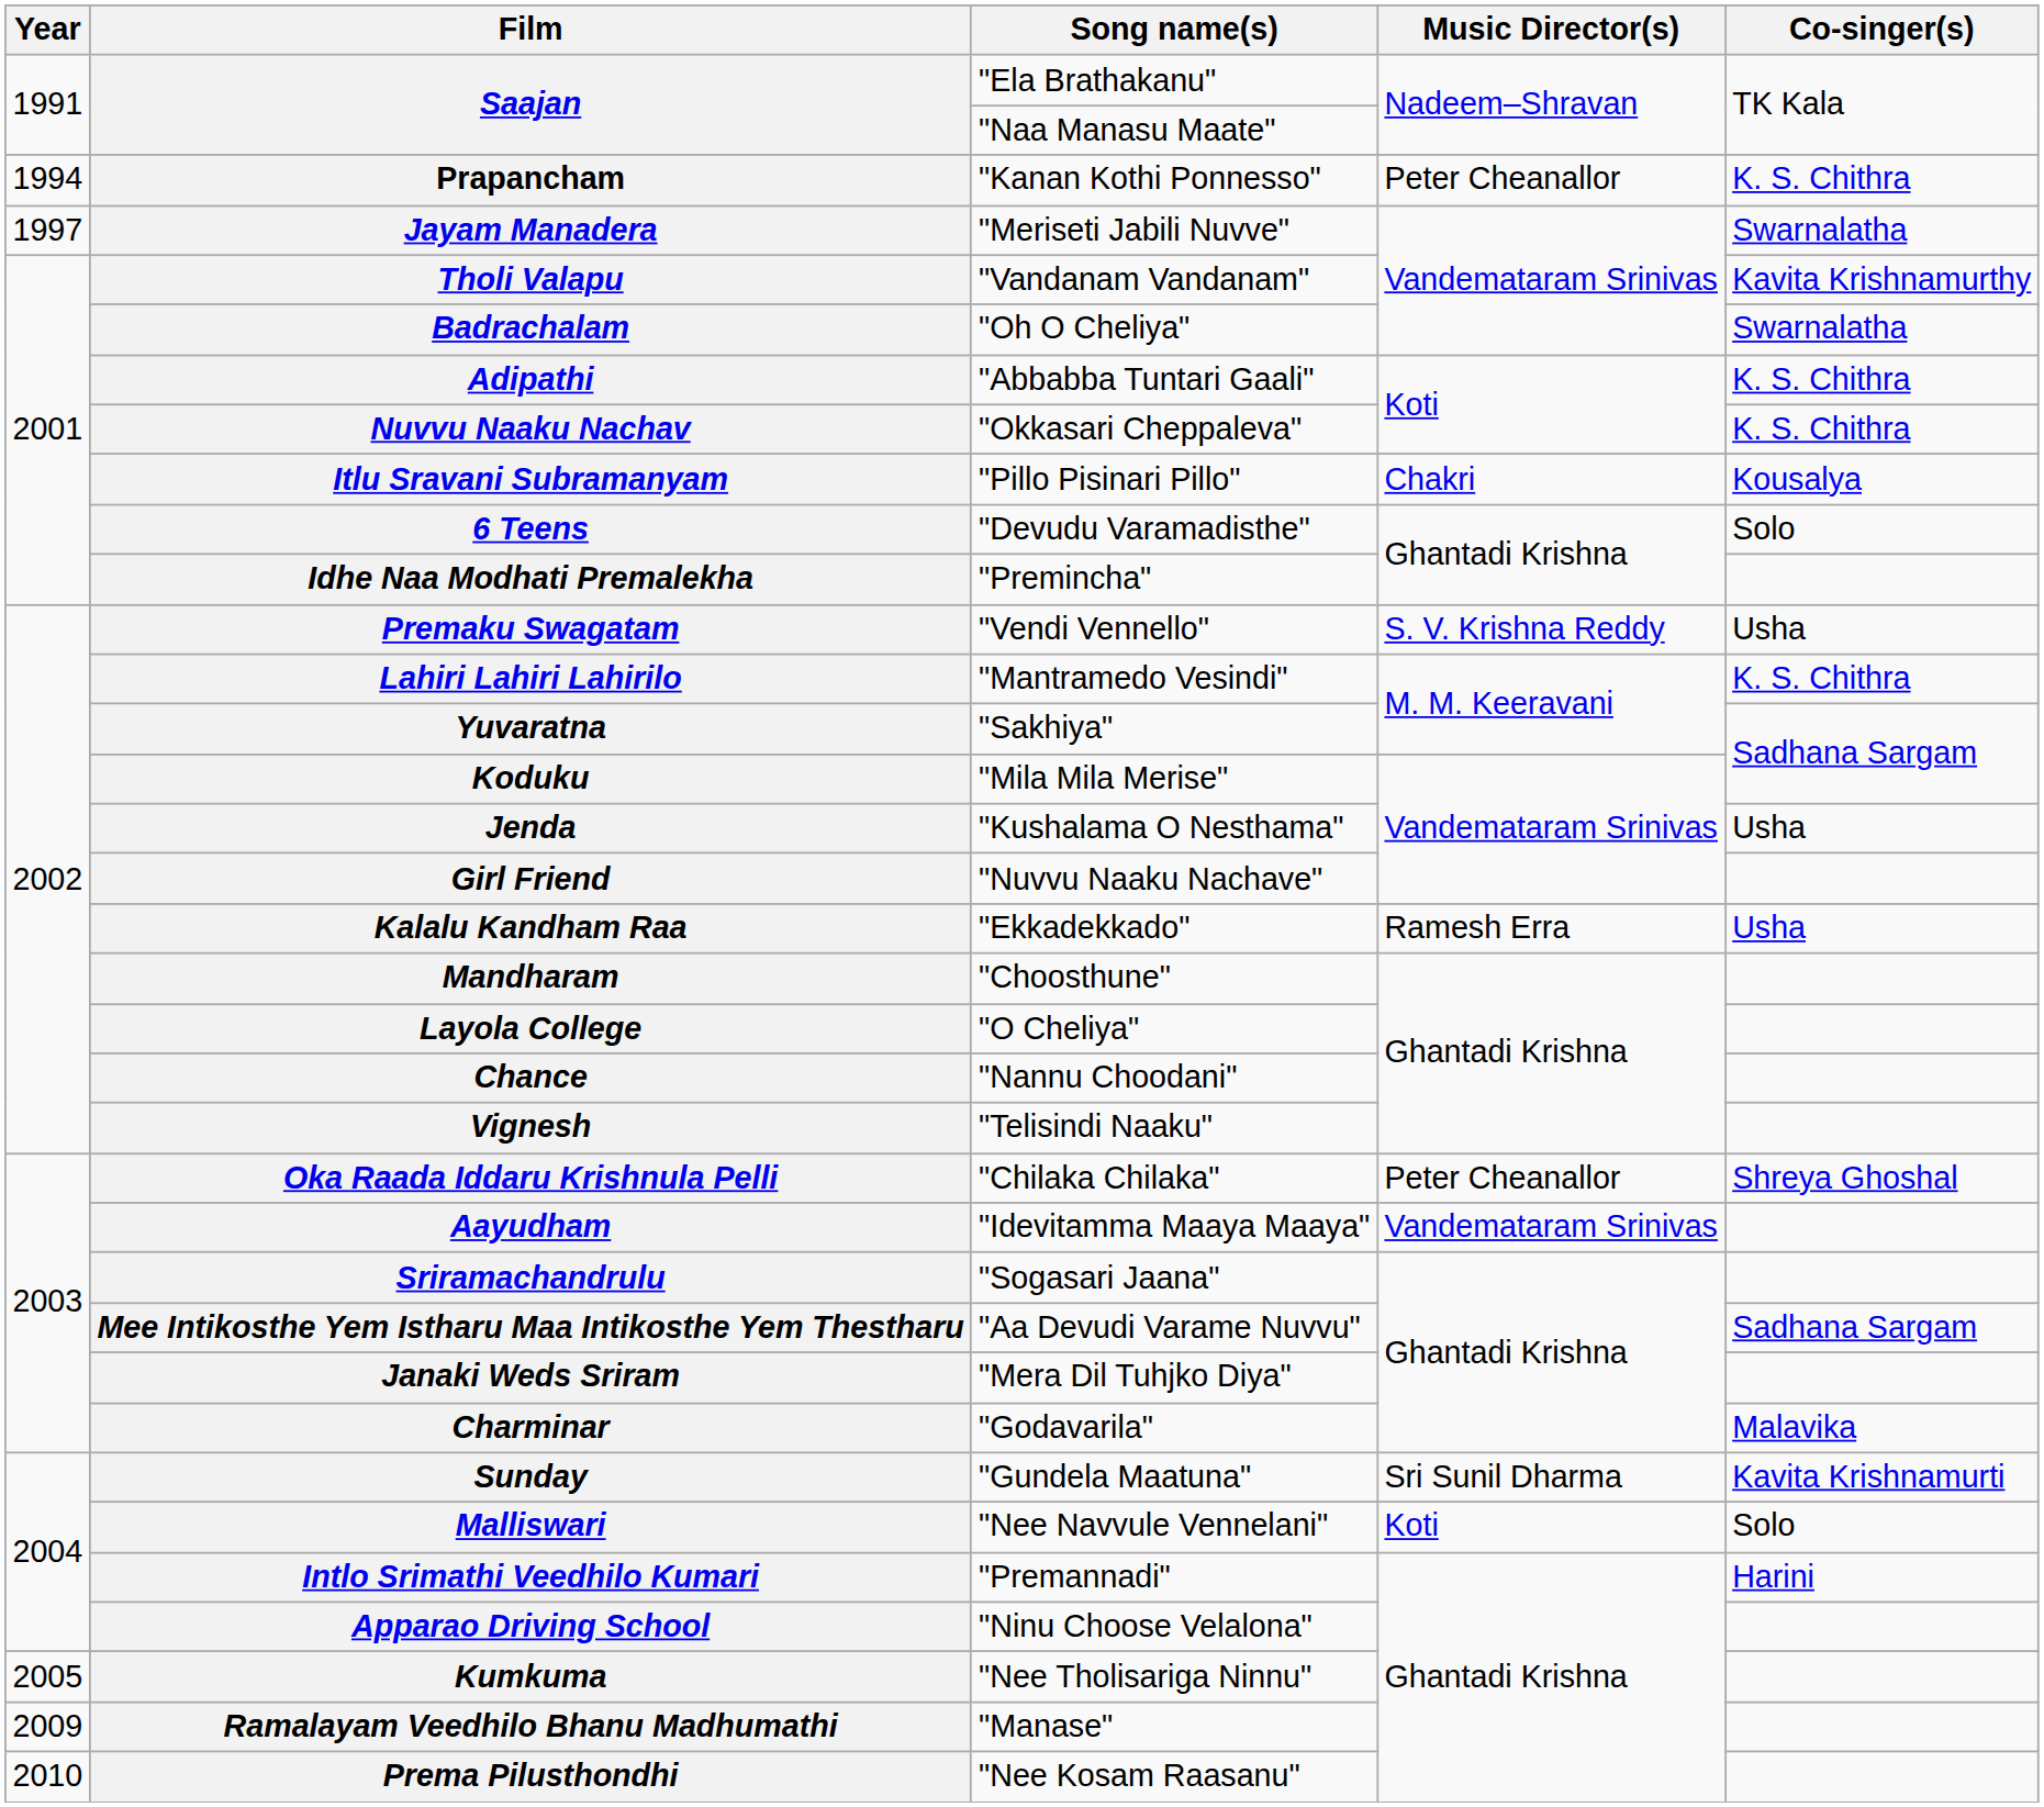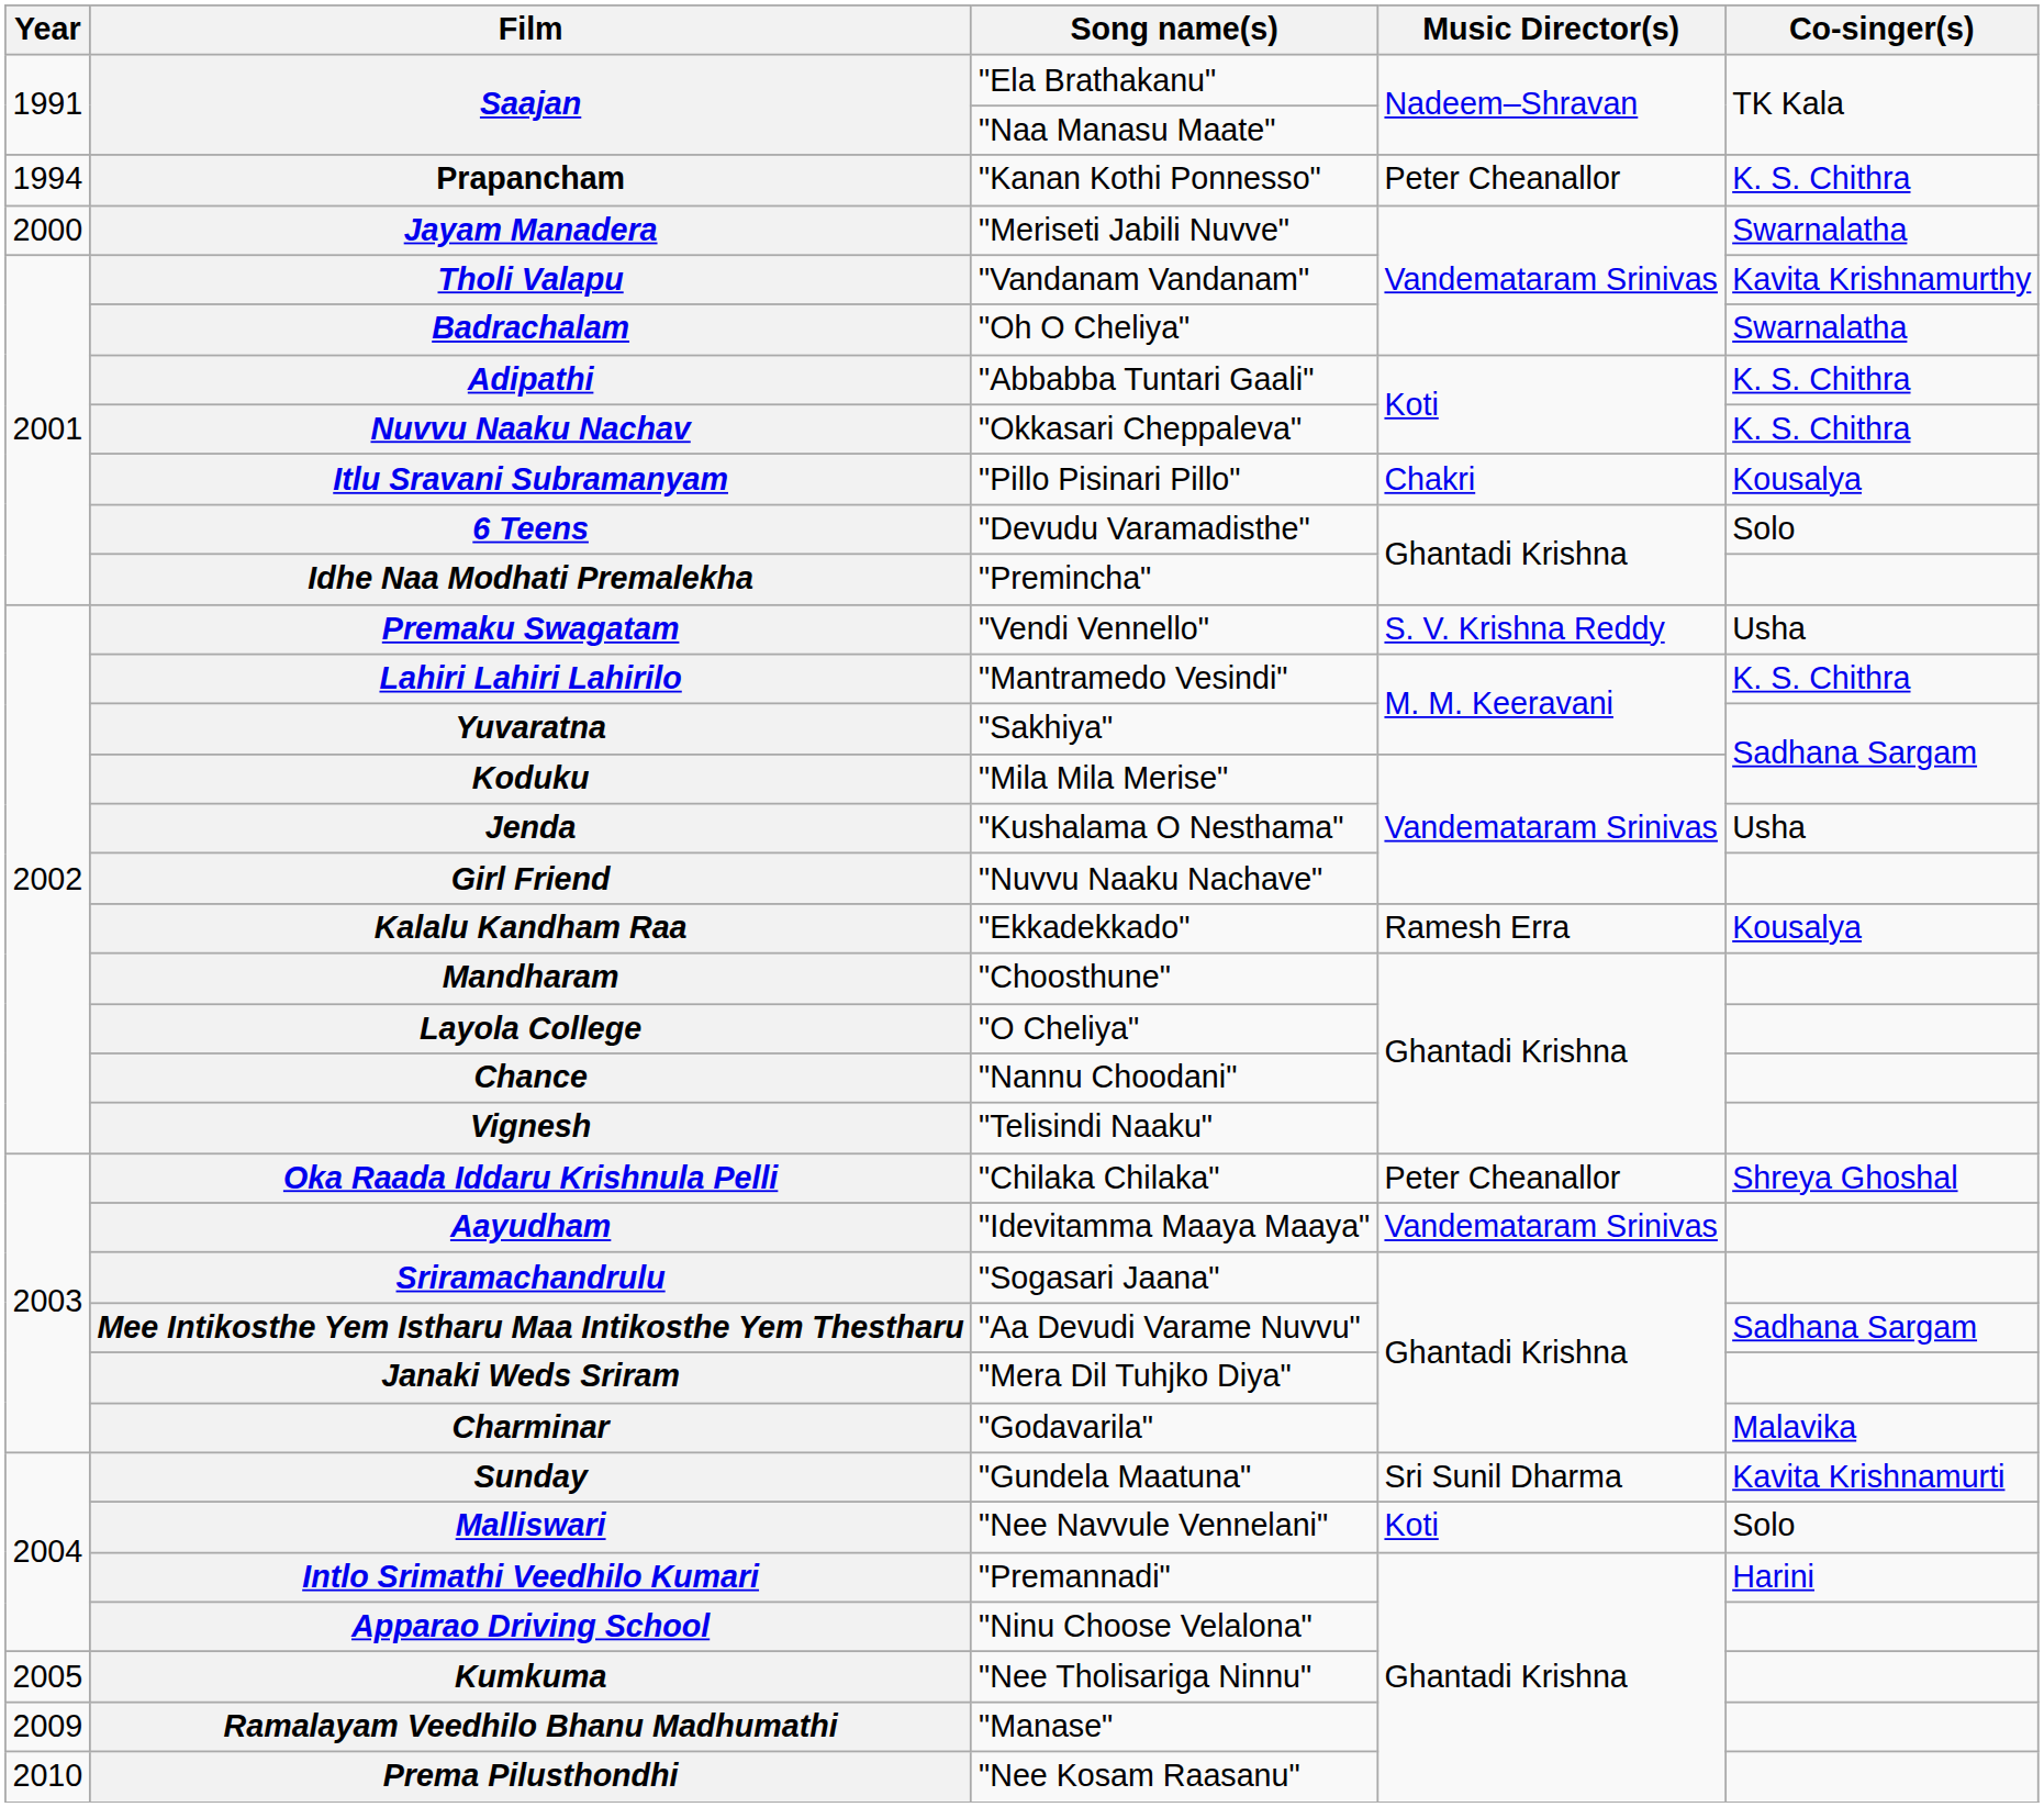 <table class="wikitable sortable">
 <tr>
 <th>Year</th>
 <th>Film</th>
 <th>Song name(s)</th>
 <th>Music Director(s)</th>
 <th>Co-singer(s)</th>
 </tr>
 <tr>
 <td rowspan="2">1991</td>
 <th rowspan="2"><strong><em><a href='#'>Saajan</a></em></strong></th>
 <td>"Ela Brathakanu"</td>
 <td rowspan="2"><a href='#'>Nadeem–Shravan</a></td>
 <td rowspan="2">TK Kala</td>
 </tr>
 <tr>
 <td>"Naa Manasu Maate"</td>
 </tr>
 <tr>
 <td>1994</td>
 <th><strong>Prapancham</strong></th>
 <td>"Kanan Kothi Ponnesso"</td>
 <td>Peter Cheanallor</td>
 <td><a href='#'>K. S. Chithra</a></td>
 </tr>
 <tr>
-<td>1997</td>
+<td>2000</td>
 <th><strong><em><a href='#'>Jayam Manadera</a></em></strong></th>
 <td>"Meriseti Jabili Nuvve"</td>
 <td rowspan="3"><a href='#'>Vandemataram Srinivas</a></td>
 <td><a href='#'>Swarnalatha</a></td>
 </tr>
 <tr>
 <td rowspan="7">2001</td>
 <th><strong><em><a href='#'>Tholi Valapu</a></em></strong></th>
 <td>"Vandanam Vandanam"</td>
 <td><a href='#'>Kavita Krishnamurthy</a></td>
 </tr>
 <tr>
 <th><strong><a href='#'><em>Badrachalam</em></a></strong></th>
 <td>"Oh O Cheliya"</td>
 <td><a href='#'>Swarnalatha</a></td>
 </tr>
 <tr>
 <th><strong><a href='#'><em>Adipathi</em></a></strong></th>
 <td>"Abbabba Tuntari Gaali"</td>
 <td rowspan="2"><a href='#'>Koti</a></td>
 <td><a href='#'>K. S. Chithra</a></td>
 </tr>
 <tr>
 <th><strong><em><a href='#'>Nuvvu Naaku Nachav</a></em></strong></th>
 <td>"Okkasari Cheppaleva"</td>
 <td><a href='#'>K. S. Chithra</a></td>
 </tr>
 <tr>
 <th><em><a href='#'>Itlu Sravani Subramanyam</a></em></th>
 <td>"Pillo Pisinari Pillo"</td>
 <td><a href='#'>Chakri</a></td>
 <td><a href='#'>Kousalya</a></td>
 </tr>
 <tr>
 <th><strong><em><a href='#'>6 Teens</a></em></strong></th>
 <td>"Devudu Varamadisthe"</td>
 <td rowspan="2">Ghantadi Krishna</td>
 <td>Solo</td>
 </tr>
 <tr>
 <th><em>Idhe Naa Modhati Premalekha</em></th>
 <td>"Premincha"</td>
 <td></td>
 </tr>
 <tr>
 <td rowspan="11">2002</td>
 <th><em><a href='#'>Premaku Swagatam</a></em></th>
 <td>"Vendi Vennello"</td>
 <td><a href='#'>S. V. Krishna Reddy</a></td>
 <td>Usha</td>
 </tr>
 <tr>
 <th><strong><em><a href='#'>Lahiri Lahiri Lahirilo</a></em></strong></th>
 <td>"Mantramedo Vesindi"</td>
 <td rowspan="2"><a href='#'>M. M. Keeravani</a></td>
 <td><a href='#'>K. S. Chithra</a></td>
 </tr>
 <tr>
 <th><em>Yuvaratna</em></th>
 <td>"Sakhiya"</td>
 <td rowspan="2"><a href='#'>Sadhana Sargam</a></td>
 </tr>
 <tr>
 <th><em>Koduku</em></th>
 <td>"Mila Mila Merise"</td>
 <td rowspan="3"><a href='#'>Vandemataram Srinivas</a></td>
 </tr>
 <tr>
 <th><em>Jenda</em></th>
 <td>"Kushalama O Nesthama"</td>
 <td>Usha</td>
 </tr>
 <tr>
 <th><em>Girl Friend</em></th>
 <td>"Nuvvu Naaku Nachave"</td>
 <td></td>
 </tr>
 <tr>
 <th><em>Kalalu Kandham Raa</em></th>
 <td>"Ekkadekkado"</td>
 <td>Ramesh Erra</td>
-<td><a href='#'>Usha</a></td>
+<td><a href='#'>Kousalya</a></td>
 </tr>
 <tr>
 <th><em>Mandharam</em></th>
 <td>"Choosthune"</td>
 <td rowspan="4">Ghantadi Krishna</td>
 <td></td>
 </tr>
 <tr>
 <th><em>Layola College</em></th>
 <td>"O Cheliya"</td>
 <td></td>
 </tr>
 <tr>
 <th><em>Chance</em></th>
 <td>"Nannu Choodani"</td>
 <td></td>
 </tr>
 <tr>
 <th><em>Vignesh</em></th>
 <td>"Telisindi Naaku"</td>
 <td></td>
 </tr>
 <tr>
 <td rowspan="6">2003</td>
 <th><strong><a href='#'><em>Oka Raada Iddaru Krishnula Pelli</em></a></strong></th>
 <td>"Chilaka Chilaka"</td>
 <td>Peter Cheanallor</td>
 <td><a href='#'>Shreya Ghoshal</a></td>
 </tr>
 <tr>
 <th><strong><a href='#'><em>Aayudham</em></a></strong></th>
 <td>"Idevitamma Maaya Maaya"</td>
 <td><a href='#'>Vandemataram Srinivas</a></td>
 <td></td>
 </tr>
 <tr>
 <th><strong><em><a href='#'>Sriramachandrulu</a></em></strong></th>
 <td>"Sogasari Jaana"</td>
 <td rowspan="4">Ghantadi Krishna</td>
 <td></td>
 </tr>
 <tr>
 <th><em>Mee Intikosthe Yem Istharu Maa Intikosthe Yem Thestharu</em></th>
 <td>"Aa Devudi Varame Nuvvu"</td>
 <td><a href='#'>Sadhana Sargam</a></td>
 </tr>
 <tr>
 <th><em>Janaki Weds Sriram</em></th>
 <td>"Mera Dil Tuhjko Diya"</td>
 <td></td>
 </tr>
 <tr>
 <th><em>Charminar</em></th>
 <td>"Godavarila"</td>
 <td><a href='#'>Malavika</a></td>
 </tr>
 <tr>
 <td rowspan="4">2004</td>
 <th><em>Sunday</em></th>
 <td>"Gundela Maatuna"</td>
 <td>Sri Sunil Dharma</td>
 <td><a href='#'>Kavita Krishnamurti</a></td>
 </tr>
 <tr>
 <th><strong><a href='#'><em>Malliswari</em></a></strong></th>
 <td>"Nee Navvule Vennelani"</td>
 <td><a href='#'>Koti</a></td>
 <td>Solo</td>
 </tr>
 <tr>
 <th><em><a href='#'>Intlo Srimathi Veedhilo Kumari</a></em></th>
 <td>"Premannadi"</td>
 <td rowspan="5">Ghantadi Krishna</td>
 <td><a href='#'>Harini</a></td>
 </tr>
 <tr>
 <th><em><a href='#'>Apparao Driving School</a></em></th>
 <td>"Ninu Choose Velalona"</td>
 <td></td>
 </tr>
 <tr>
 <td>2005</td>
 <th><em>Kumkuma</em></th>
 <td>"Nee Tholisariga Ninnu"</td>
 <td></td>
 </tr>
 <tr>
 <td>2009</td>
 <th><em>Ramalayam Veedhilo Bhanu Madhumathi</em></th>
 <td>"Manase"</td>
 <td></td>
 </tr>
 <tr>
 <td>2010</td>
 <th><em>Prema Pilusthondhi</em></th>
 <td>"Nee Kosam Raasanu"</td>
 <td></td>
 </tr>
 <tr>
 </tr>
 </table>
